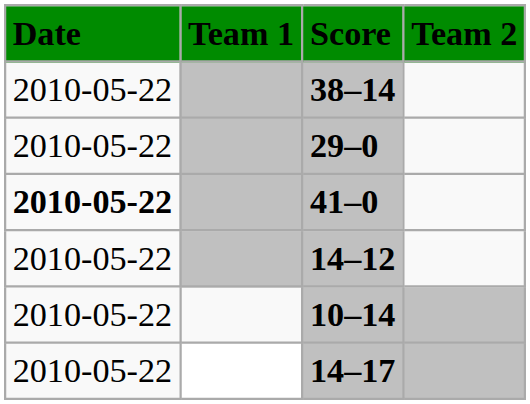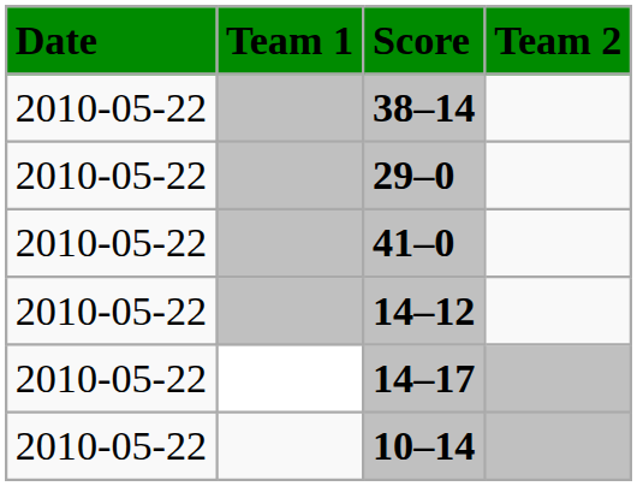 <table class="wikitable" style="margin:0.5em auto; font-size:95%">
 <tr bgcolor="#008B00">
 <td><strong>Date</strong></td>
 <td><strong>Team 1</strong></td>
 <td><strong>Score</strong></td>
 <td><strong>Team 2</strong></td>
 </tr>
 <tr>
 <td>2010-05-22</td>
 <td bgcolor="silver"></td>
 <td bgcolor="silver"><strong>38–14</strong></td>
 <td></td>
 </tr>
 <tr>
 <td>2010-05-22</td>
 <td bgcolor="silver"></td>
 <td bgcolor="silver"><strong>29–0</strong></td>
 <td></td>
 </tr>
 <tr>
-<td><strong>2010-05-22</strong></td>
+<td>2010-05-22</td>
 <td bgcolor="silver"></td>
 <td bgcolor="silver"><strong>41–0</strong></td>
 <td></td>
 </tr>
 <tr>
 <td>2010-05-22</td>
 <td bgcolor="silver"></td>
 <td bgcolor="silver"><strong>14–12</strong></td>
 <td></td>
 </tr>
 <tr>
 <td>2010-05-22</td>
+<td bgcolor="white"></td>
+<td bgcolor="silver"><strong>14–17</strong></td>
+<td bgcolor="silver"></td>
+</tr>
+<tr>
+<td>2010-05-22</td>
 <td></td>
 <td bgcolor="silver"><strong>10–14</strong></td>
 <td bgcolor="silver"></td>
 </tr>
-<tr>
-<td>2010-05-22</td>
-<td bgcolor="white"></td>
-<td bgcolor="silver"><strong>14–17</strong></td>
-<td bgcolor="silver"></td>
-</tr>
 </table>
